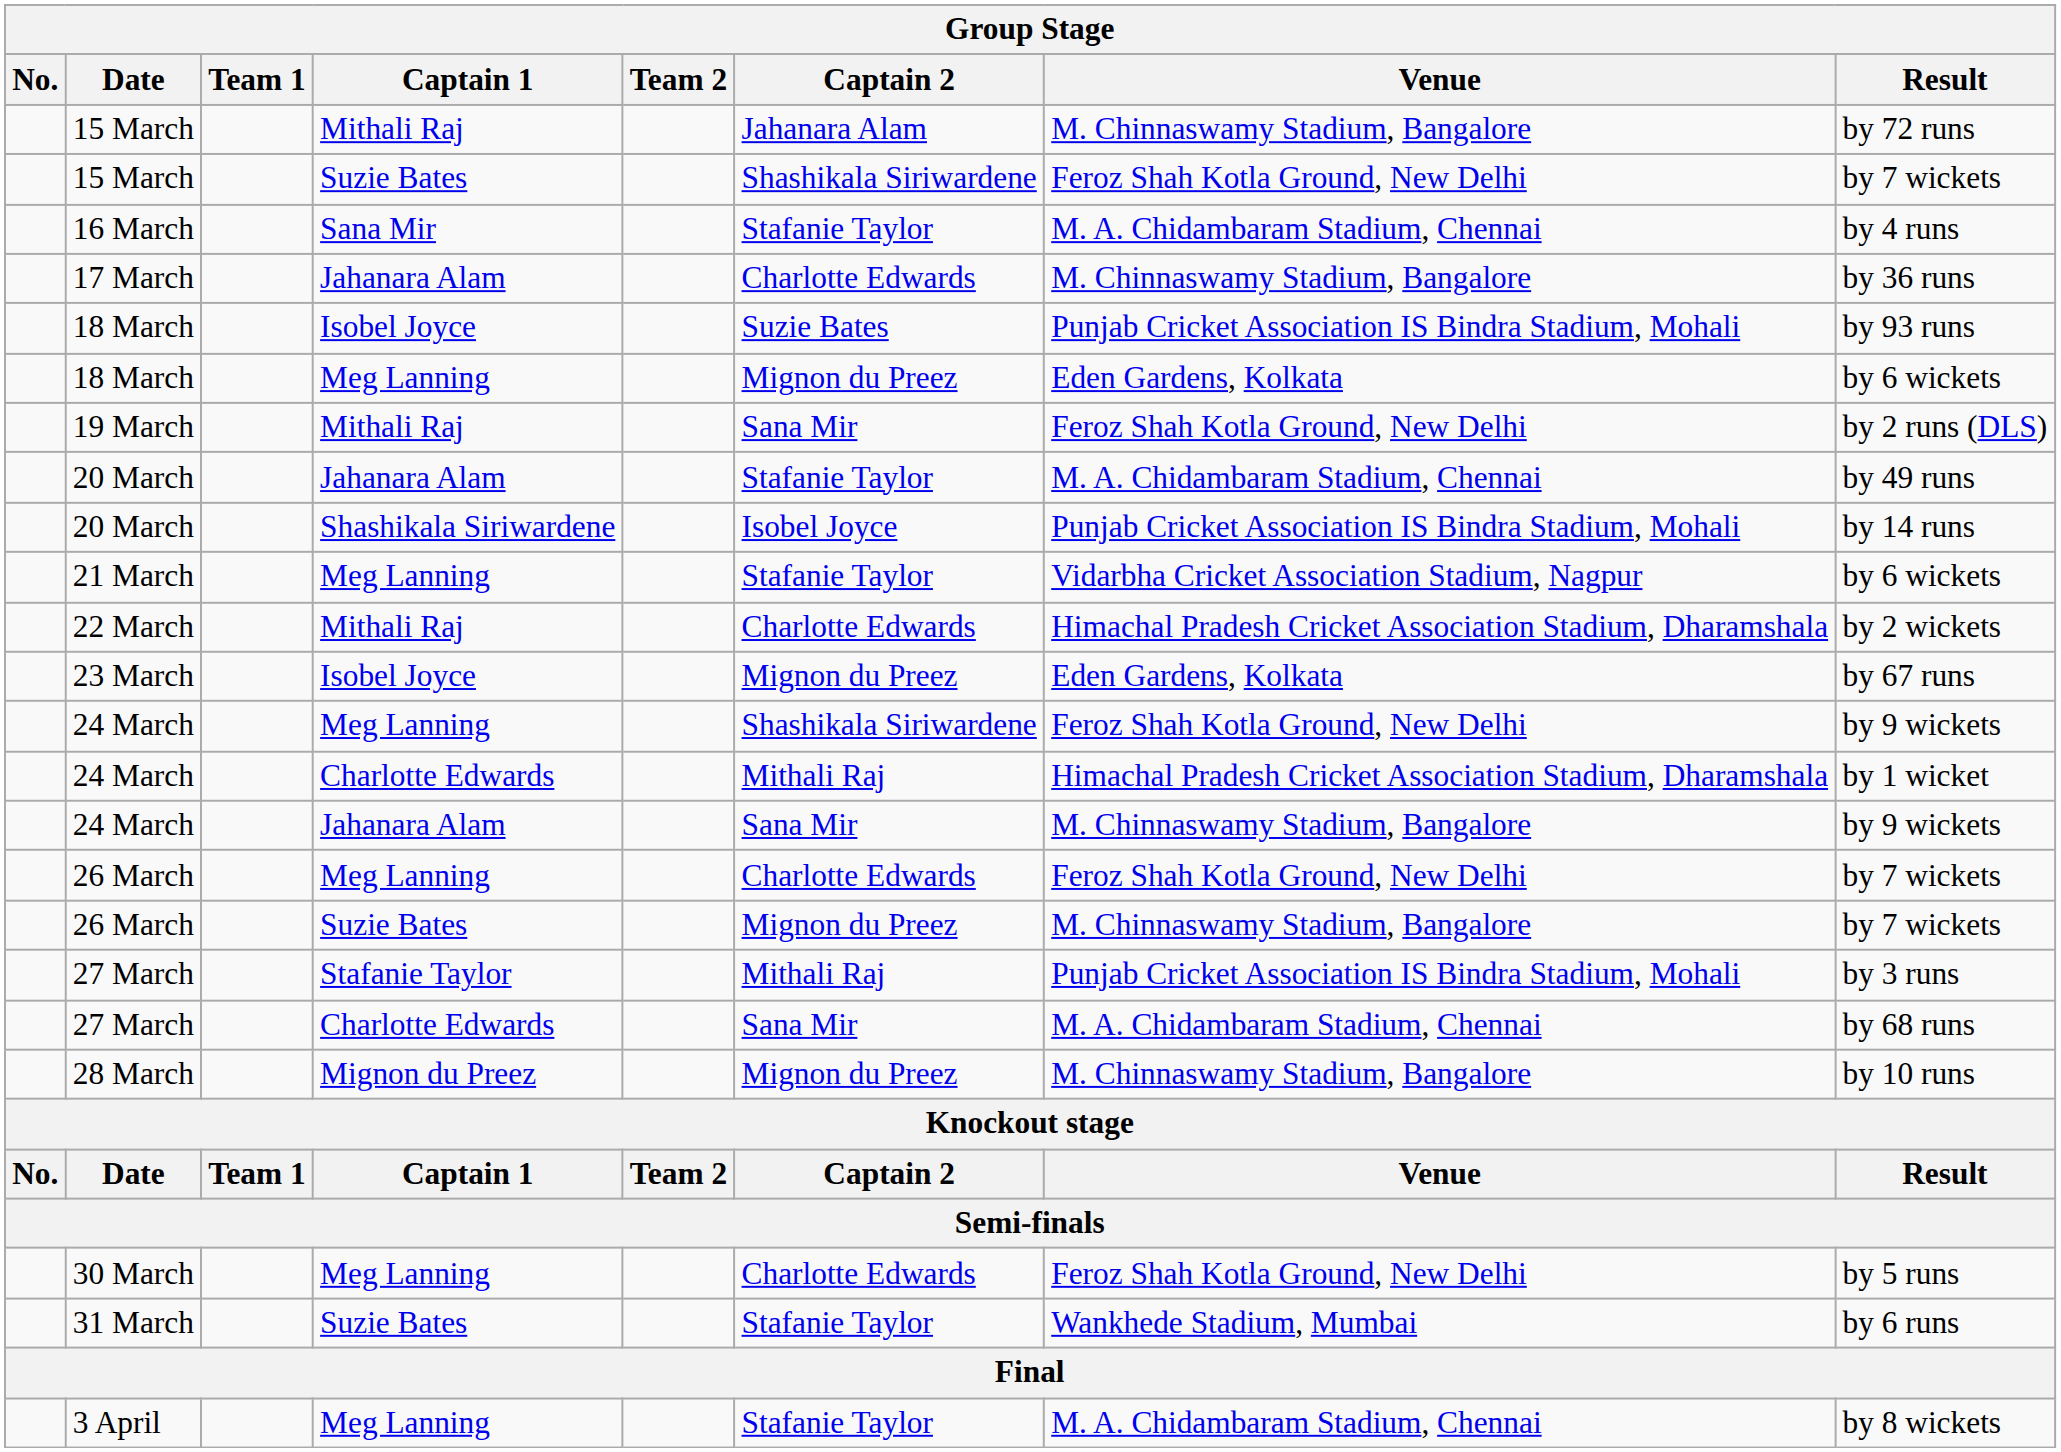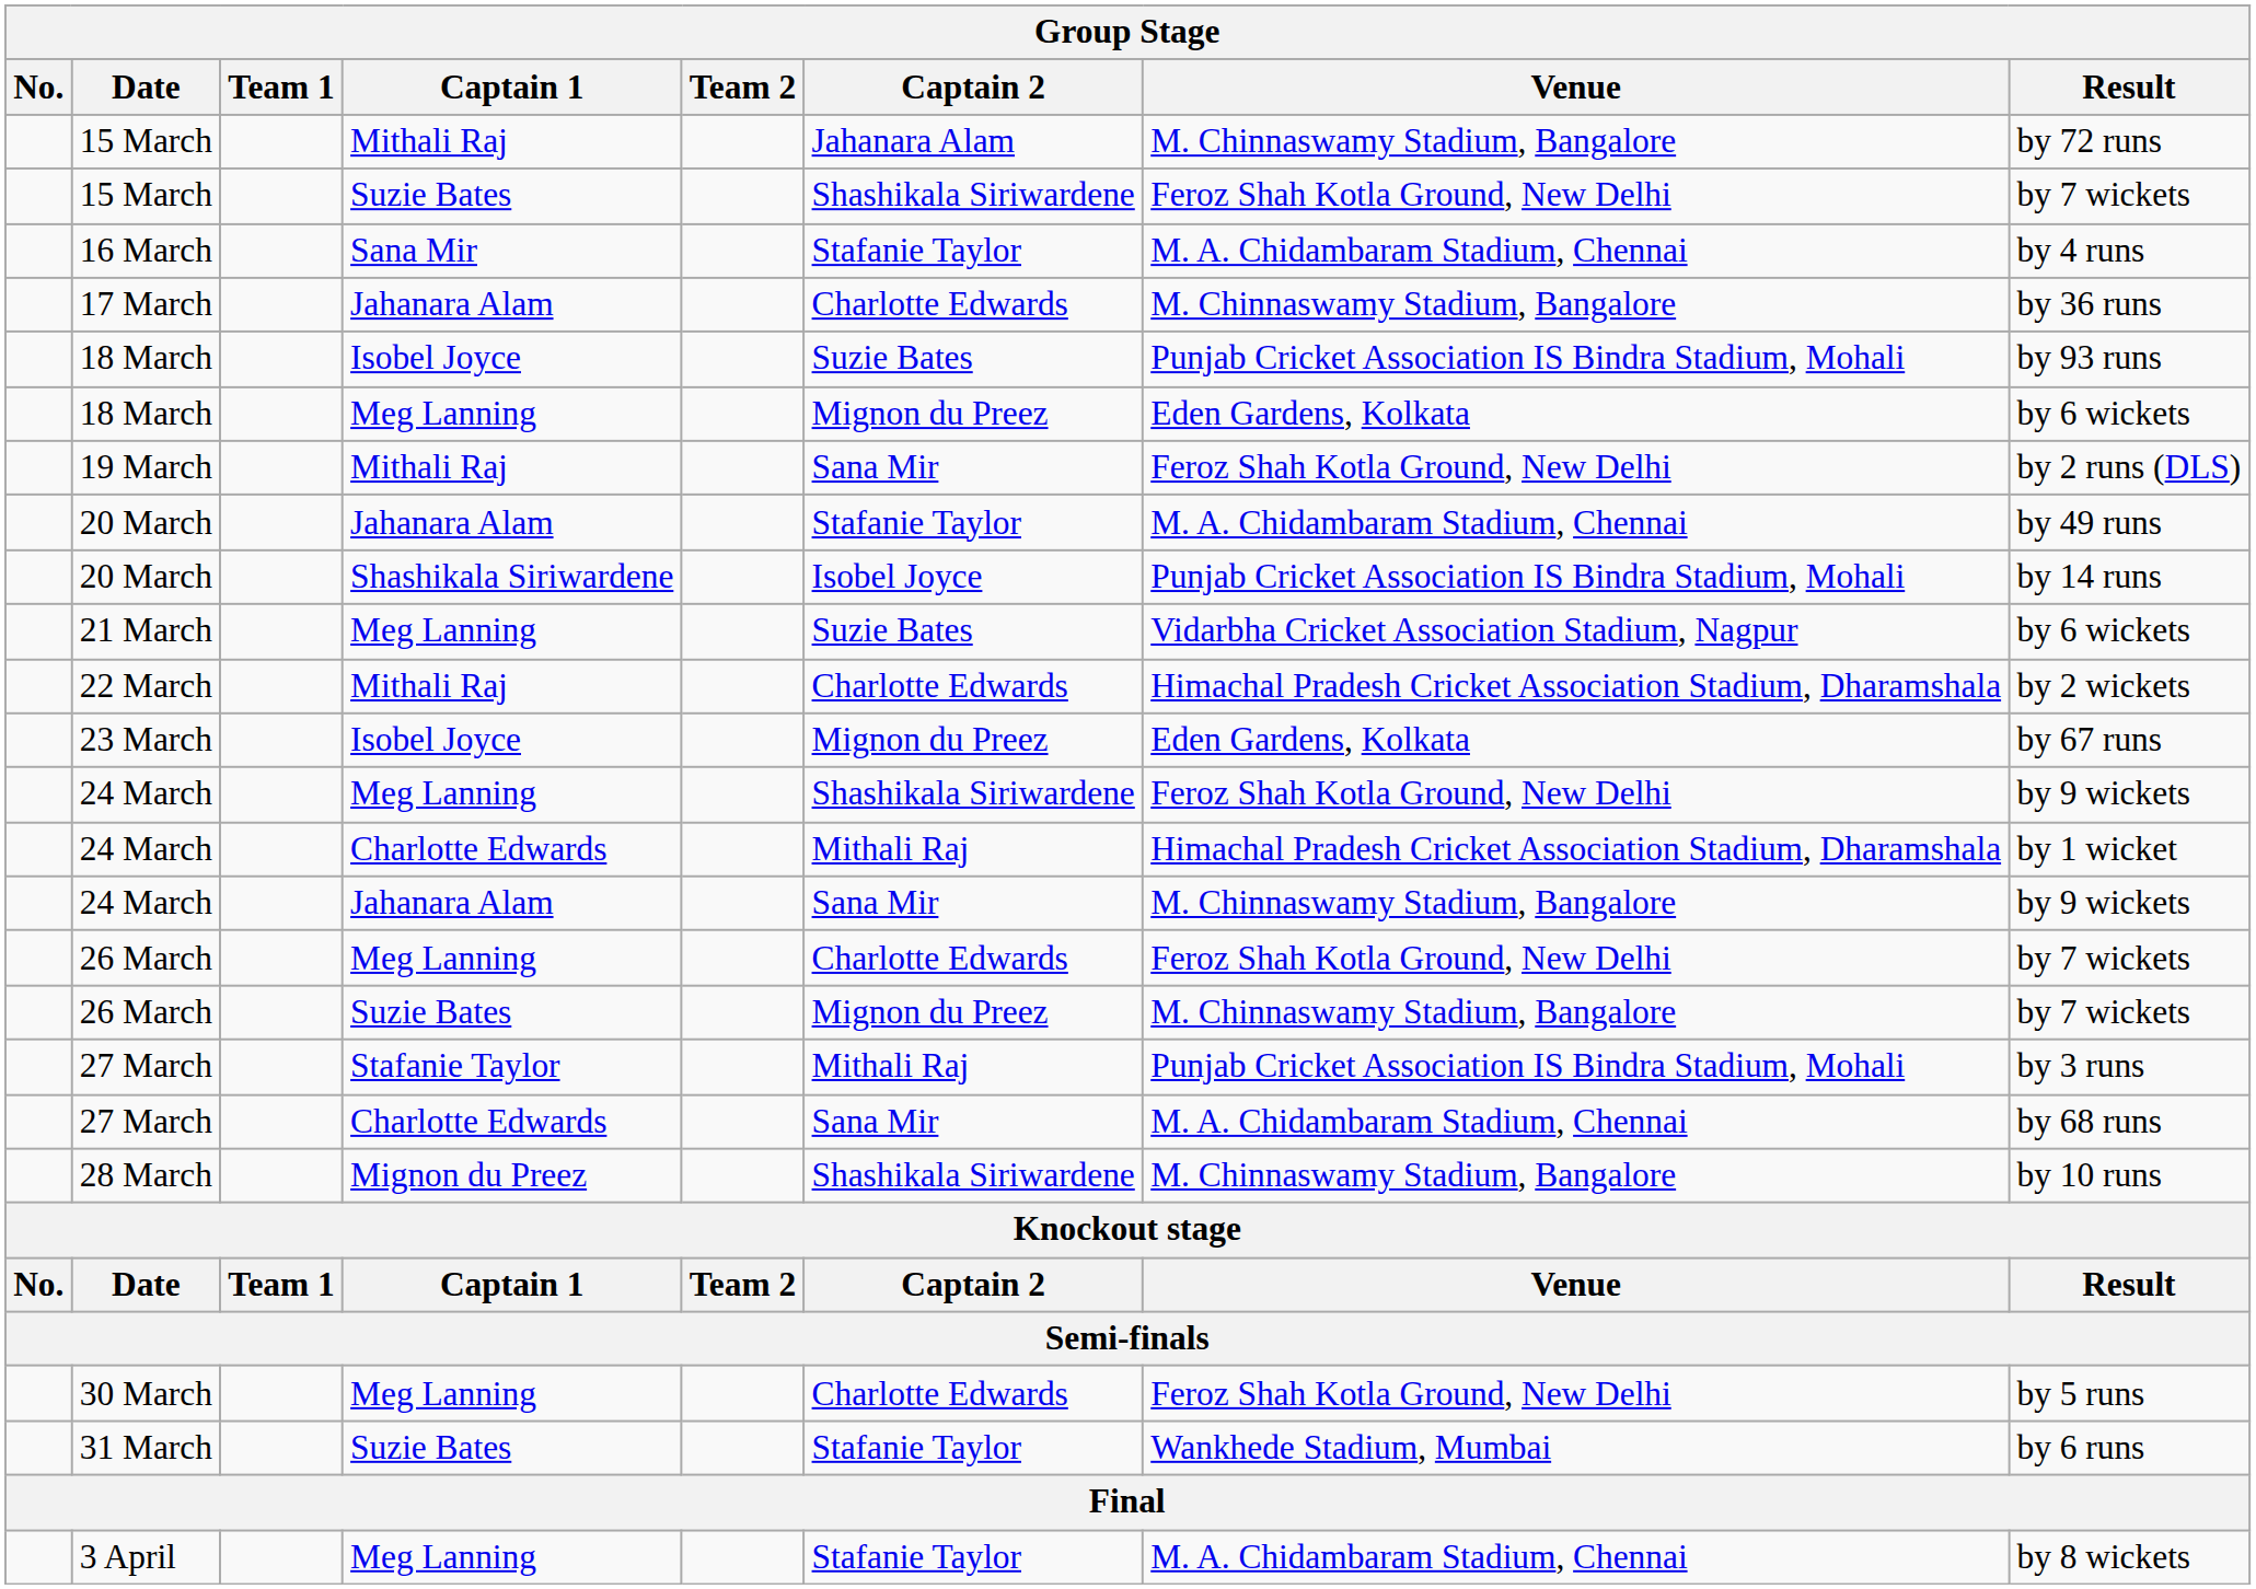 <table class="wikitable">
 <tr>
 <th colspan="9">Group Stage</th>
 </tr>
 <tr>
 <th>No.</th>
 <th>Date</th>
 <th>Team 1</th>
 <th>Captain 1</th>
 <th>Team 2</th>
 <th>Captain 2</th>
 <th>Venue</th>
 <th>Result</th>
 </tr>
 <tr>
 <td></td>
 <td>15 March</td>
 <td></td>
 <td><a href='#'>Mithali Raj</a></td>
 <td></td>
 <td><a href='#'>Jahanara Alam</a></td>
 <td><a href='#'>M. Chinnaswamy Stadium</a>, <a href='#'>Bangalore</a></td>
 <td> by 72 runs</td>
 </tr>
 <tr>
 <td></td>
 <td>15 March</td>
 <td></td>
 <td><a href='#'>Suzie Bates</a></td>
 <td></td>
 <td><a href='#'>Shashikala Siriwardene</a></td>
 <td><a href='#'>Feroz Shah Kotla Ground</a>, <a href='#'>New Delhi</a></td>
 <td> by 7 wickets</td>
 </tr>
 <tr>
 <td></td>
 <td>16 March</td>
 <td></td>
 <td><a href='#'>Sana Mir</a></td>
 <td></td>
 <td><a href='#'>Stafanie Taylor</a></td>
 <td><a href='#'>M. A. Chidambaram Stadium</a>, <a href='#'>Chennai</a></td>
 <td> by 4 runs</td>
 </tr>
 <tr>
 <td></td>
 <td>17 March</td>
 <td></td>
 <td><a href='#'>Jahanara Alam</a></td>
 <td></td>
 <td><a href='#'>Charlotte Edwards</a></td>
 <td><a href='#'>M. Chinnaswamy Stadium</a>, <a href='#'>Bangalore</a></td>
 <td> by 36 runs</td>
 </tr>
 <tr>
 <td></td>
 <td>18 March</td>
 <td></td>
 <td><a href='#'>Isobel Joyce</a></td>
 <td></td>
 <td><a href='#'>Suzie Bates</a></td>
 <td><a href='#'>Punjab Cricket Association IS Bindra Stadium</a>, <a href='#'>Mohali</a></td>
 <td> by 93 runs</td>
 </tr>
 <tr>
 <td></td>
 <td>18 March</td>
 <td></td>
 <td><a href='#'>Meg Lanning</a></td>
 <td></td>
 <td><a href='#'>Mignon du Preez</a></td>
 <td><a href='#'>Eden Gardens</a>, <a href='#'>Kolkata</a></td>
 <td> by 6 wickets</td>
 </tr>
 <tr>
 <td></td>
 <td>19 March</td>
 <td></td>
 <td><a href='#'>Mithali Raj</a></td>
 <td></td>
 <td><a href='#'>Sana Mir</a></td>
 <td><a href='#'>Feroz Shah Kotla Ground</a>, <a href='#'>New Delhi</a></td>
 <td> by 2 runs (<a href='#'>DLS</a>)</td>
 </tr>
 <tr>
 <td></td>
 <td>20 March</td>
 <td></td>
 <td><a href='#'>Jahanara Alam</a></td>
 <td></td>
 <td><a href='#'>Stafanie Taylor</a></td>
 <td><a href='#'>M. A. Chidambaram Stadium</a>, <a href='#'>Chennai</a></td>
 <td> by 49 runs</td>
 </tr>
 <tr>
 <td></td>
 <td>20 March</td>
 <td></td>
 <td><a href='#'>Shashikala Siriwardene</a></td>
 <td></td>
 <td><a href='#'>Isobel Joyce</a></td>
 <td><a href='#'>Punjab Cricket Association IS Bindra Stadium</a>, <a href='#'>Mohali</a></td>
 <td> by 14 runs</td>
 </tr>
 <tr>
 <td></td>
 <td>21 March</td>
 <td></td>
 <td><a href='#'>Meg Lanning</a></td>
 <td></td>
-<td><a href='#'>Stafanie Taylor</a></td>
+<td><a href='#'>Suzie Bates</a></td>
 <td><a href='#'>Vidarbha Cricket Association Stadium</a>, <a href='#'>Nagpur</a></td>
 <td> by 6 wickets</td>
 </tr>
 <tr>
 <td></td>
 <td>22 March</td>
 <td></td>
 <td><a href='#'>Mithali Raj</a></td>
 <td></td>
 <td><a href='#'>Charlotte Edwards</a></td>
 <td><a href='#'>Himachal Pradesh Cricket Association Stadium</a>, <a href='#'>Dharamshala</a></td>
 <td> by 2 wickets</td>
 </tr>
 <tr>
 <td></td>
 <td>23 March</td>
 <td></td>
 <td><a href='#'>Isobel Joyce</a></td>
 <td></td>
 <td><a href='#'>Mignon du Preez</a></td>
 <td><a href='#'>Eden Gardens</a>, <a href='#'>Kolkata</a></td>
 <td> by 67 runs</td>
 </tr>
 <tr>
 <td></td>
 <td>24 March</td>
 <td></td>
 <td><a href='#'>Meg Lanning</a></td>
 <td></td>
 <td><a href='#'>Shashikala Siriwardene</a></td>
 <td><a href='#'>Feroz Shah Kotla Ground</a>, <a href='#'>New Delhi</a></td>
 <td> by 9 wickets</td>
 </tr>
 <tr>
 <td></td>
 <td>24 March</td>
 <td></td>
 <td><a href='#'>Charlotte Edwards</a></td>
 <td></td>
 <td><a href='#'>Mithali Raj</a></td>
 <td><a href='#'>Himachal Pradesh Cricket Association Stadium</a>, <a href='#'>Dharamshala</a></td>
 <td> by 1 wicket</td>
 </tr>
 <tr>
 <td></td>
 <td>24 March</td>
 <td></td>
 <td><a href='#'>Jahanara Alam</a></td>
 <td></td>
 <td><a href='#'>Sana Mir</a></td>
 <td><a href='#'>M. Chinnaswamy Stadium</a>, <a href='#'>Bangalore</a></td>
 <td> by 9 wickets</td>
 </tr>
 <tr>
 <td></td>
 <td>26 March</td>
 <td></td>
 <td><a href='#'>Meg Lanning</a></td>
 <td></td>
 <td><a href='#'>Charlotte Edwards</a></td>
 <td><a href='#'>Feroz Shah Kotla Ground</a>, <a href='#'>New Delhi</a></td>
 <td> by 7 wickets</td>
 </tr>
 <tr>
 <td></td>
 <td>26 March</td>
 <td></td>
 <td><a href='#'>Suzie Bates</a></td>
 <td></td>
 <td><a href='#'>Mignon du Preez</a></td>
 <td><a href='#'>M. Chinnaswamy Stadium</a>, <a href='#'>Bangalore</a></td>
 <td> by 7 wickets</td>
 </tr>
 <tr>
 <td></td>
 <td>27 March</td>
 <td></td>
 <td><a href='#'>Stafanie Taylor</a></td>
 <td></td>
 <td><a href='#'>Mithali Raj</a></td>
 <td><a href='#'>Punjab Cricket Association IS Bindra Stadium</a>, <a href='#'>Mohali</a></td>
 <td> by 3 runs</td>
 </tr>
 <tr>
 <td></td>
 <td>27 March</td>
 <td></td>
 <td><a href='#'>Charlotte Edwards</a></td>
 <td></td>
 <td><a href='#'>Sana Mir</a></td>
 <td><a href='#'>M. A. Chidambaram Stadium</a>, <a href='#'>Chennai</a></td>
 <td> by 68 runs</td>
 </tr>
 <tr>
 <td></td>
 <td>28 March</td>
 <td></td>
 <td><a href='#'>Mignon du Preez</a></td>
 <td></td>
-<td><a href='#'>Mignon du Preez</a></td>
+<td><a href='#'>Shashikala Siriwardene</a></td>
 <td><a href='#'>M. Chinnaswamy Stadium</a>, <a href='#'>Bangalore</a></td>
 <td> by 10 runs</td>
 </tr>
 <tr>
 <th colspan="8">Knockout stage</th>
 </tr>
 <tr>
 <th>No.</th>
 <th>Date</th>
 <th>Team 1</th>
 <th>Captain 1</th>
 <th>Team 2</th>
 <th>Captain 2</th>
 <th>Venue</th>
 <th>Result</th>
 </tr>
 <tr>
 <th colspan="8">Semi-finals</th>
 </tr>
 <tr>
 <td></td>
 <td>30 March</td>
 <td></td>
 <td><a href='#'>Meg Lanning</a></td>
 <td></td>
 <td><a href='#'>Charlotte Edwards</a></td>
 <td><a href='#'>Feroz Shah Kotla Ground</a>, <a href='#'>New Delhi</a></td>
 <td> by 5 runs</td>
 </tr>
 <tr>
 <td></td>
 <td>31 March</td>
 <td></td>
 <td><a href='#'>Suzie Bates</a></td>
 <td></td>
 <td><a href='#'>Stafanie Taylor</a></td>
 <td><a href='#'>Wankhede Stadium</a>, <a href='#'>Mumbai</a></td>
 <td> by 6 runs</td>
 </tr>
 <tr>
 <th colspan="8">Final</th>
 </tr>
 <tr>
 <td></td>
 <td>3 April</td>
 <td></td>
 <td><a href='#'>Meg Lanning</a></td>
 <td></td>
 <td><a href='#'>Stafanie Taylor</a></td>
 <td><a href='#'>M. A. Chidambaram Stadium</a>, <a href='#'>Chennai</a></td>
 <td> by 8 wickets</td>
 </tr>
 </table>
